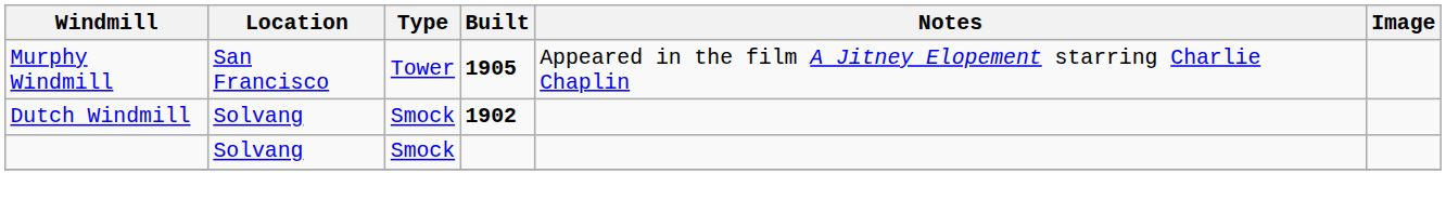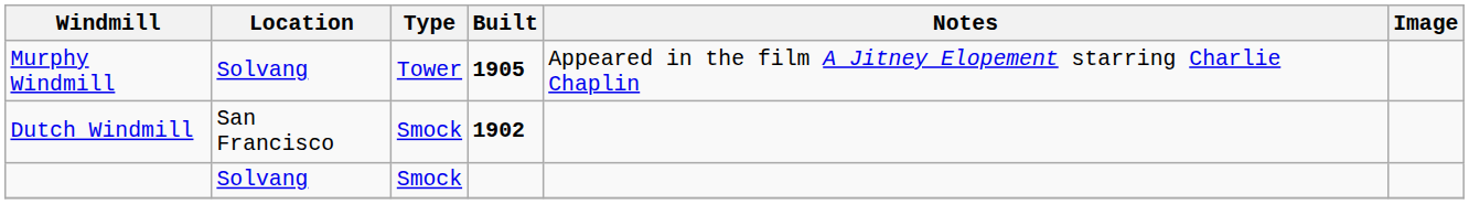 <table class="wikitable">
 <tr>
 <th>Windmill</th>
 <th>Location</th>
 <th>Type</th>
 <th>Built</th>
 <th>Notes</th>
 <th>Image</th>
 </tr>
 <tr>
 <td><a href='#'>Murphy Windmill</a></td>
-<td><a href='#'>San Francisco</a></td>
+<td><a href='#'>Solvang</a></td>
 <td><a href='#'>Tower</a></td>
 <td><strong>1905</strong></td>
 <td>Appeared in the film <em><a href='#'>A Jitney Elopement</a></em> starring <a href='#'>Charlie Chaplin</a><br></td>
 <td></td>
 </tr>
 <tr>
 <td><a href='#'>Dutch Windmill</a></td>
-<td><a href='#'>Solvang</a></td>
+<td>San Francisco</td>
 <td><a href='#'>Smock</a></td>
 <td><strong>1902</strong></td>
 <td></td>
 <td></td>
 </tr>
 <tr>
 <td></td>
 <td><a href='#'>Solvang</a></td>
 <td><a href='#'>Smock</a></td>
 <td></td>
 <td></td>
 <td></td>
 </tr>
 <tr>
 </tr>
 </table>
